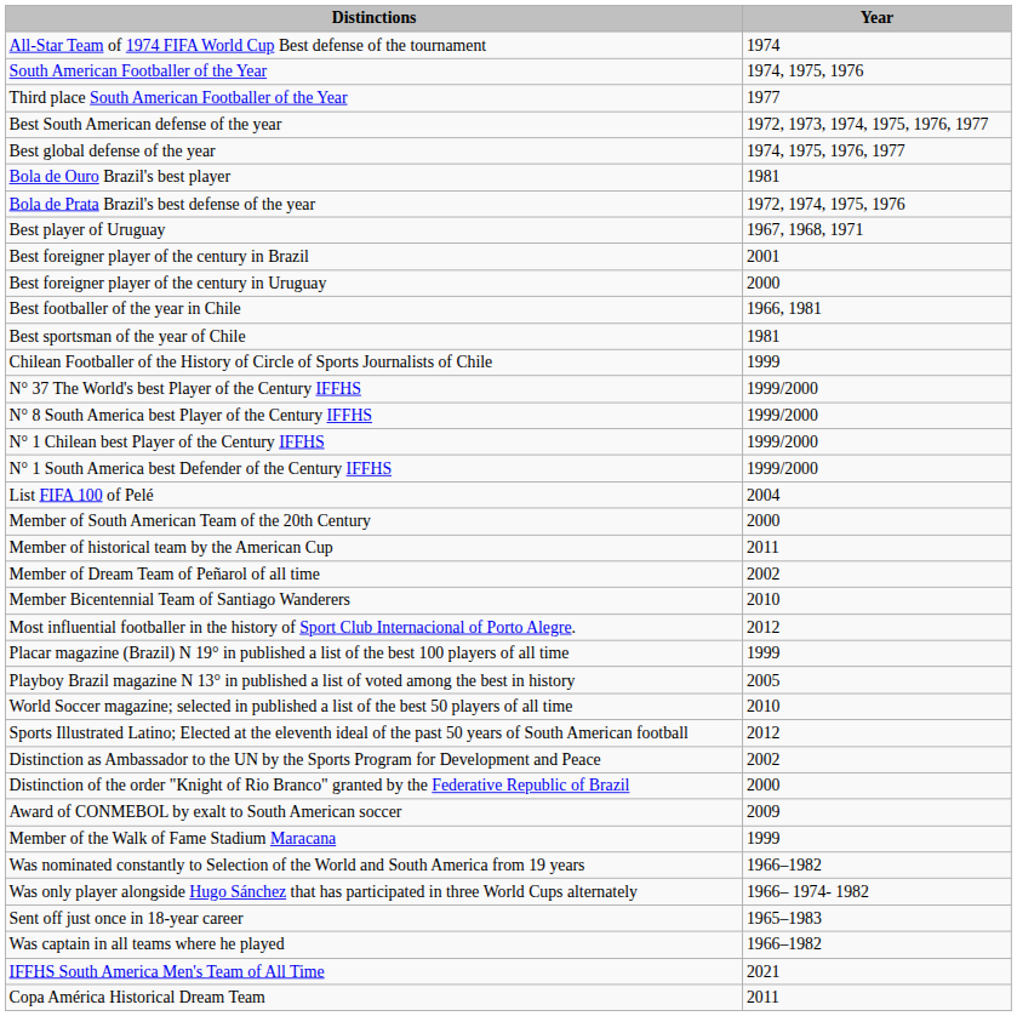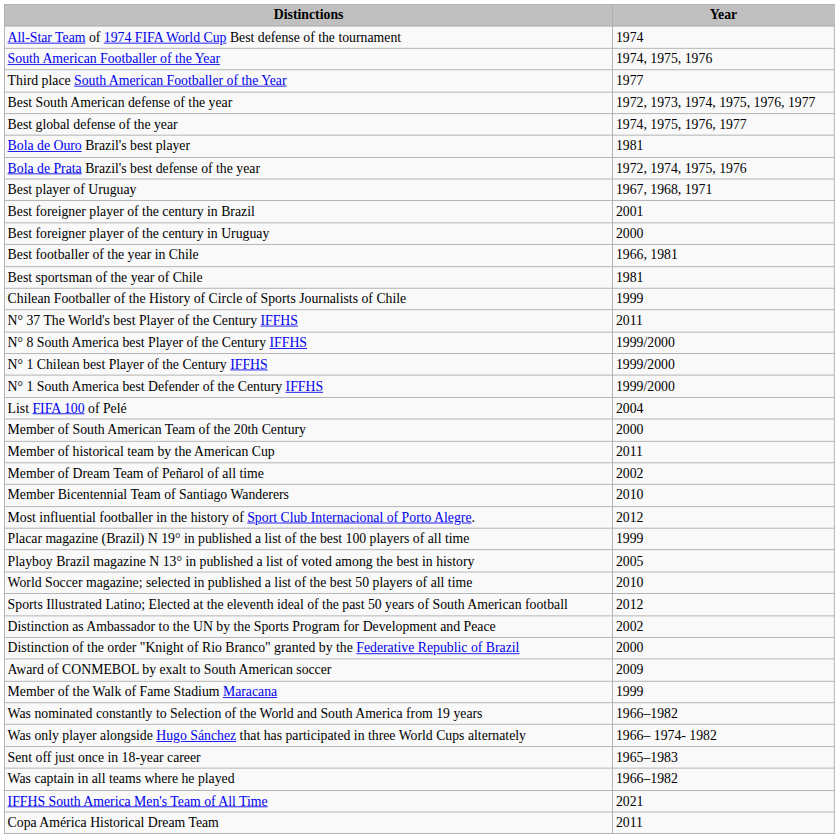 <table class="wikitable">
 <tr>
 <th style="color:black; background:silver; width:700px;">Distinctions</th>
 <th style="color:black; background:silver; width:250px;">Year</th>
 </tr>
 <tr>
 <td><a href='#'>All-Star Team</a> of <a href='#'>1974 FIFA World Cup</a> Best defense of the tournament</td>
 <td>1974</td>
 </tr>
 <tr>
 <td><a href='#'>South American Footballer of the Year</a></td>
 <td>1974, 1975, 1976</td>
 </tr>
 <tr>
 <td>Third place <a href='#'>South American Footballer of the Year</a></td>
 <td>1977</td>
 </tr>
 <tr>
 <td>Best South American defense of the year</td>
 <td>1972, 1973, 1974, 1975, 1976, 1977</td>
 </tr>
 <tr>
 <td>Best global defense of the year</td>
 <td>1974, 1975, 1976, 1977</td>
 </tr>
 <tr>
 <td><a href='#'>Bola de Ouro</a> Brazil's best player</td>
 <td>1981</td>
 </tr>
 <tr>
 <td><a href='#'>Bola de Prata</a> Brazil's best defense of the year</td>
 <td>1972, 1974, 1975, 1976</td>
 </tr>
 <tr>
 <td>Best player of Uruguay</td>
 <td>1967, 1968, 1971</td>
 </tr>
 <tr>
 <td>Best foreigner player of the century in Brazil</td>
 <td>2001</td>
 </tr>
 <tr>
 <td>Best foreigner player of the century in Uruguay</td>
 <td>2000</td>
 </tr>
 <tr>
 <td>Best footballer of the year in Chile</td>
 <td>1966, 1981</td>
 </tr>
 <tr>
 <td>Best sportsman of the year of Chile</td>
 <td>1981</td>
 </tr>
 <tr>
 <td>Chilean Footballer of the History of Circle of Sports Journalists of Chile</td>
 <td>1999</td>
 </tr>
 <tr>
 <td>N° 37 The World's best Player of the Century <a href='#'>IFFHS</a></td>
-<td>1999/2000</td>
+<td>2011</td>
 </tr>
 <tr>
 <td>N° 8 South America best Player of the Century <a href='#'>IFFHS</a></td>
 <td>1999/2000</td>
 </tr>
 <tr>
 <td>N° 1 Chilean best Player of the Century <a href='#'>IFFHS</a></td>
 <td>1999/2000</td>
 </tr>
 <tr>
 <td>N° 1 South America best Defender of the Century <a href='#'>IFFHS</a></td>
 <td>1999/2000</td>
 </tr>
 <tr>
 <td>List <a href='#'>FIFA 100</a> of Pelé</td>
 <td>2004</td>
 </tr>
 <tr>
 <td>Member of South American Team of the 20th Century</td>
 <td>2000</td>
 </tr>
 <tr>
 <td>Member of historical team by the American Cup</td>
 <td>2011</td>
 </tr>
 <tr>
 <td>Member of Dream Team of Peñarol of all time</td>
 <td>2002</td>
 </tr>
 <tr>
 <td>Member Bicentennial Team of Santiago Wanderers</td>
 <td>2010</td>
 </tr>
 <tr>
 <td>Most influential footballer in the history of <a href='#'>Sport Club Internacional of Porto Alegre</a>.</td>
 <td>2012</td>
 </tr>
 <tr>
 <td>Placar magazine (Brazil) N 19° in published a list of the best 100 players of all time</td>
 <td>1999</td>
 </tr>
 <tr>
 <td>Playboy Brazil magazine N 13° in published a list of voted among the best in history</td>
 <td>2005</td>
 </tr>
 <tr>
 <td>World Soccer magazine; selected in published a list of the best 50 players of all time</td>
 <td>2010</td>
 </tr>
 <tr>
 <td>Sports Illustrated Latino; Elected at the eleventh ideal of the past 50 years of South American football</td>
 <td>2012</td>
 </tr>
 <tr>
 <td>Distinction as Ambassador to the UN by the Sports Program for Development and Peace</td>
 <td>2002</td>
 </tr>
 <tr>
 <td>Distinction of the order "Knight of Rio Branco" granted by the <a href='#'>Federative Republic of Brazil</a></td>
 <td>2000</td>
 </tr>
 <tr>
 <td>Award of CONMEBOL by exalt to South American soccer</td>
 <td>2009</td>
 </tr>
 <tr>
 <td>Member of the Walk of Fame Stadium <a href='#'>Maracana</a></td>
 <td>1999</td>
 </tr>
 <tr>
 <td>Was nominated constantly to Selection of the World and South America from 19 years</td>
 <td>1966–1982</td>
 </tr>
 <tr>
 <td>Was only player alongside <a href='#'>Hugo Sánchez</a> that has participated in three World Cups alternately</td>
 <td>1966– 1974- 1982</td>
 </tr>
 <tr>
 <td>Sent off just once in 18-year career</td>
 <td>1965–1983</td>
 </tr>
 <tr>
 <td>Was captain in all teams where he played</td>
 <td>1966–1982</td>
 </tr>
 <tr>
 <td><a href='#'>IFFHS South America Men's Team of All Time</a></td>
 <td>2021</td>
 </tr>
 <tr>
 <td>Copa América Historical Dream Team</td>
 <td>2011</td>
 </tr>
 </table>
